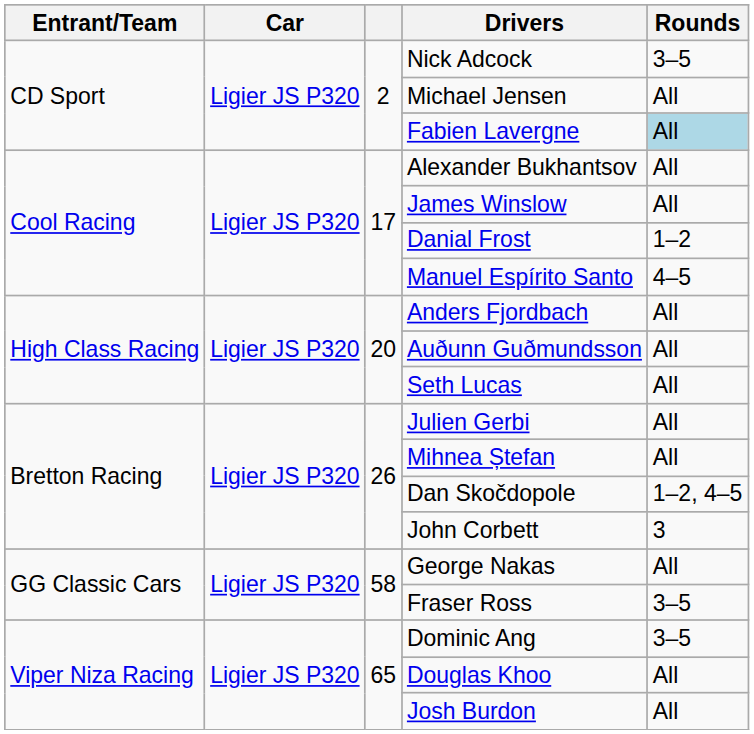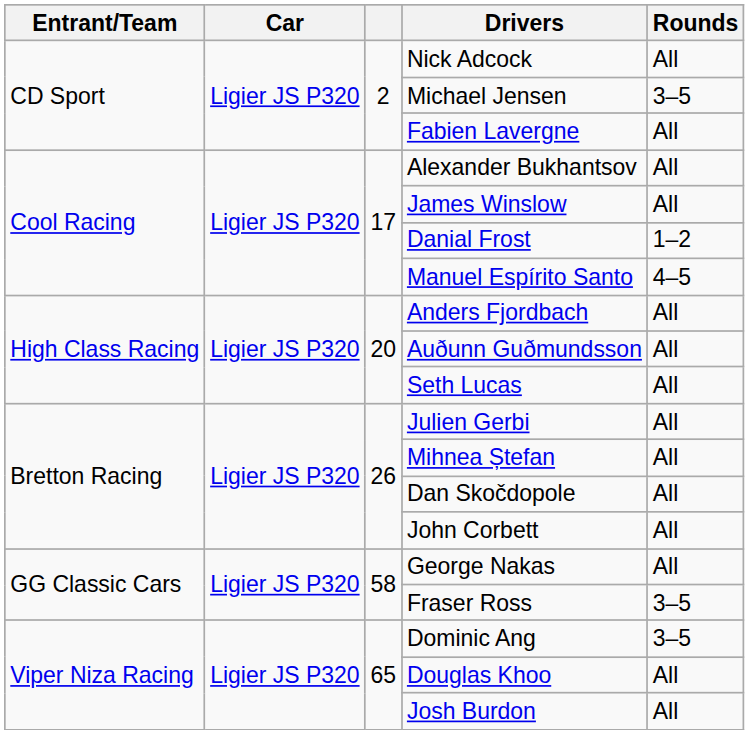 <table class="wikitable" style="font-size: 85%">
 <tr>
 <th>Entrant/Team</th>
 <th>Car</th>
 <th></th>
 <th>Drivers</th>
 <th>Rounds</th>
 </tr>
 <tr>
 <td rowspan="3"> CD Sport</td>
 <td rowspan="3"><a href='#'>Ligier JS P320</a></td>
 <td rowspan="3" align="center">2</td>
 <td> Nick Adcock</td>
+<td>All</td>
+</tr>
+<tr>
+<td> Michael Jensen</td>
 <td>3–5</td>
 </tr>
 <tr>
-<td> Michael Jensen</td>
+<td> <a href='#'>Fabien Lavergne</a></td>
 <td>All</td>
-</tr>
-<tr>
-<td> <a href='#'>Fabien Lavergne</a></td>
-<td style="background: lightblue;">All</td>
 </tr>
 <tr>
 <td rowspan="4"> <a href='#'>Cool Racing</a></td>
 <td rowspan="4"><a href='#'>Ligier JS P320</a></td>
 <td rowspan="4" align="center">17</td>
 <td> Alexander Bukhantsov</td>
 <td>All</td>
 </tr>
 <tr>
 <td> <a href='#'>James Winslow</a></td>
 <td>All</td>
 </tr>
 <tr>
 <td> <a href='#'>Danial Frost</a></td>
 <td>1–2</td>
 </tr>
 <tr>
 <td> <a href='#'>Manuel Espírito Santo</a></td>
 <td>4–5</td>
 </tr>
 <tr>
 <td rowspan="3"> <a href='#'>High Class Racing</a></td>
 <td rowspan="3"><a href='#'>Ligier JS P320</a></td>
 <td rowspan="3" align="center">20</td>
 <td> <a href='#'>Anders Fjordbach</a></td>
 <td>All</td>
 </tr>
 <tr>
 <td> <a href='#'>Auðunn Guðmundsson</a></td>
 <td>All</td>
 </tr>
 <tr>
 <td> <a href='#'>Seth Lucas</a></td>
 <td>All</td>
 </tr>
 <tr>
 <td rowspan="4"> Bretton Racing</td>
 <td rowspan="4"><a href='#'>Ligier JS P320</a></td>
 <td rowspan="4" align="center">26</td>
 <td> <a href='#'>Julien Gerbi</a></td>
 <td>All</td>
 </tr>
 <tr>
 <td> <a href='#'>Mihnea Ștefan</a></td>
 <td>All</td>
 </tr>
 <tr>
 <td> Dan Skočdopole</td>
-<td>1–2, 4–5</td>
+<td>All</td>
 </tr>
 <tr>
 <td> John Corbett</td>
-<td>3</td>
+<td>All</td>
 </tr>
 <tr>
 <td rowspan="2"> GG Classic Cars</td>
 <td rowspan="2"><a href='#'>Ligier JS P320</a></td>
 <td rowspan="2" align="center">58</td>
 <td> George Nakas</td>
 <td>All</td>
 </tr>
 <tr>
 <td> Fraser Ross</td>
 <td>3–5</td>
 </tr>
 <tr>
 <td rowspan="3"> <a href='#'>Viper Niza Racing</a></td>
 <td rowspan="3"><a href='#'>Ligier JS P320</a></td>
 <td rowspan="3" align="center">65</td>
 <td> Dominic Ang</td>
 <td>3–5</td>
 </tr>
 <tr>
 <td> <a href='#'>Douglas Khoo</a></td>
 <td>All</td>
 </tr>
 <tr>
 <td> <a href='#'>Josh Burdon</a></td>
 <td>All</td>
 </tr>
 </table>
